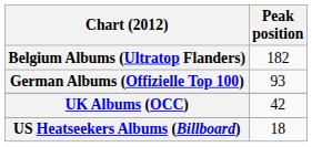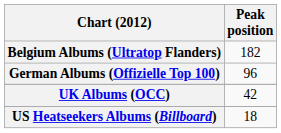 <table class="wikitable sortable plainrowheaders" style="text-align:center">
 <tr>
 <th scope="col">Chart (2012)</th>
 <th scope="col">Peak<br>position</th>
 </tr>
 <tr>
 <th scope="row">Belgium Albums (<a href='#'>Ultratop</a> Flanders)</th>
 <td>182</td>
 </tr>
 <tr>
 <th scope="row">German Albums (<a href='#'>Offizielle Top 100</a>)</th>
-<td>93</td>
+<td>96</td>
 </tr>
 <tr>
 </tr>
 <tr>
 <th scope="row"><a href='#'>UK Albums</a> (<a href='#'>OCC</a>)</th>
 <td>42</td>
 </tr>
 <tr>
 </tr>
 <tr>
 <th scope="row">US <a href='#'>Heatseekers Albums</a> (<em><a href='#'>Billboard</a></em>)</th>
 <td>18</td>
 </tr>
 </table>
